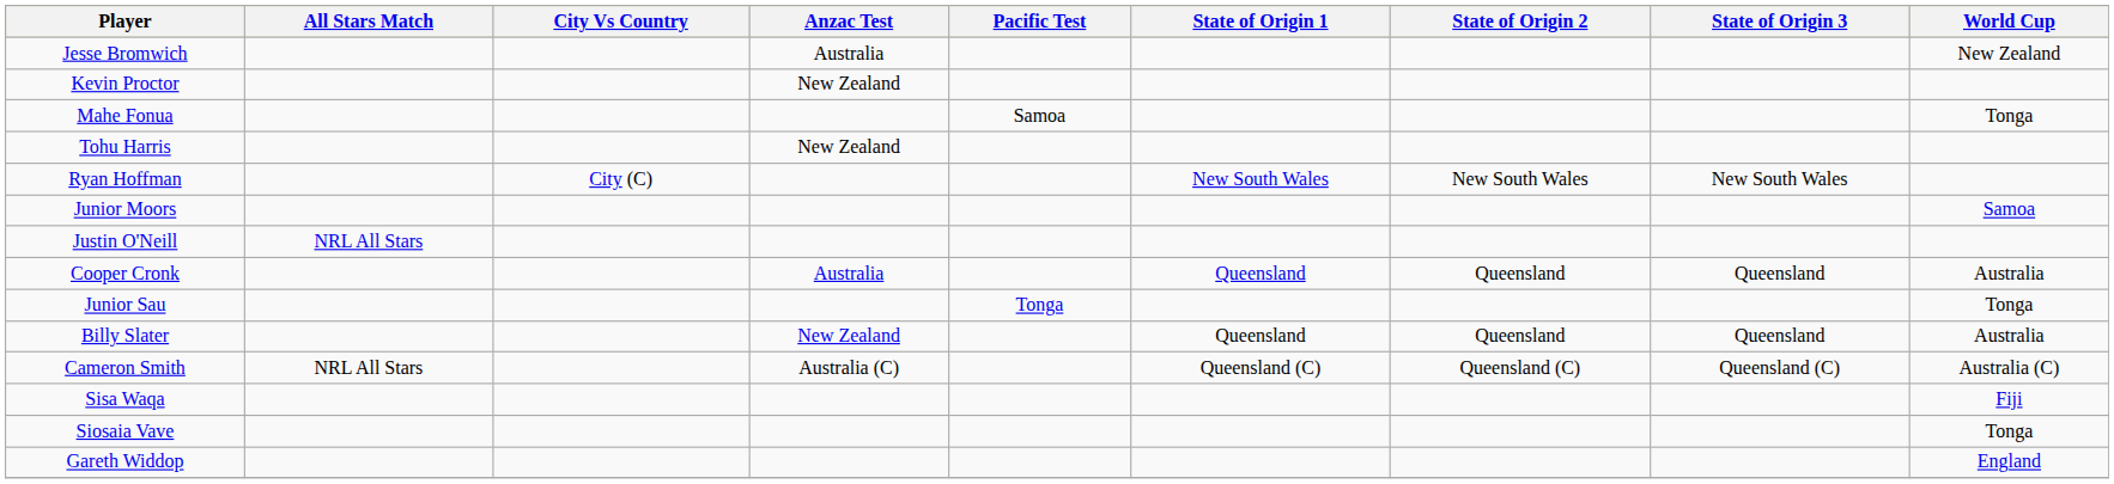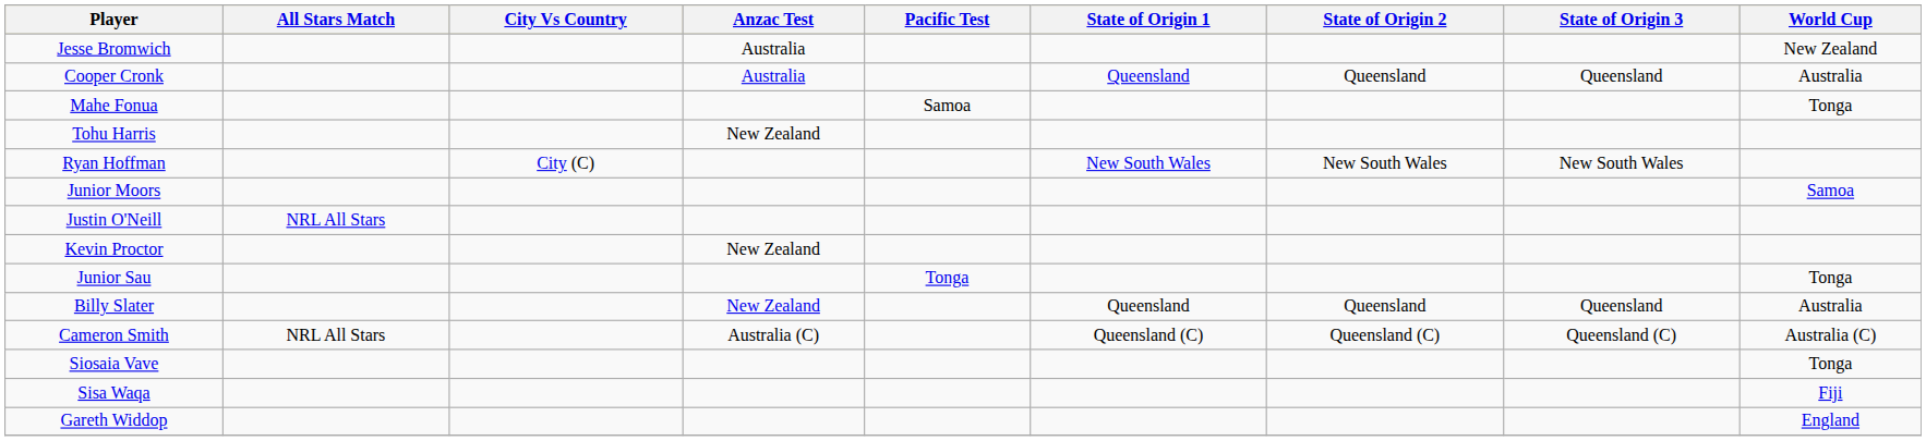 <table class="wikitable"  style="width:100%; font-size:90%; text-align:center;">
 <tr style="background:#bdb76b;">
 <th>Player</th>
 <th><a href='#'>All Stars Match</a></th>
 <th><a href='#'>City Vs Country</a></th>
 <th><a href='#'>Anzac Test</a></th>
 <th><a href='#'>Pacific Test</a></th>
 <th><a href='#'>State of Origin 1</a></th>
 <th><a href='#'>State of Origin 2</a></th>
 <th><a href='#'>State of Origin 3</a></th>
 <th><a href='#'>World Cup</a></th>
 </tr>
 <tr>
 <td><a href='#'>Jesse Bromwich</a></td>
 <td></td>
 <td></td>
 <td>Australia</td>
 <td></td>
 <td></td>
 <td></td>
 <td></td>
 <td>New Zealand</td>
 </tr>
 <tr>
-<td><a href='#'>Kevin Proctor</a></td>
+<td><a href='#'>Cooper Cronk</a></td>
 <td></td>
 <td></td>
-<td>New Zealand</td>
+<td><a href='#'>Australia</a></td>
 <td></td>
-<td></td>
-<td></td>
-<td></td>
-<td></td>
+<td><a href='#'>Queensland</a></td>
+<td>Queensland</td>
+<td>Queensland</td>
+<td>Australia</td>
 </tr>
 <tr>
 <td><a href='#'>Mahe Fonua</a></td>
 <td></td>
 <td></td>
 <td></td>
 <td>Samoa</td>
 <td></td>
 <td></td>
 <td></td>
 <td>Tonga</td>
 </tr>
 <tr>
 <td><a href='#'>Tohu Harris</a></td>
 <td></td>
 <td></td>
 <td>New Zealand</td>
 <td></td>
 <td></td>
 <td></td>
 <td></td>
 <td></td>
 </tr>
 <tr>
 <td><a href='#'>Ryan Hoffman</a></td>
 <td></td>
 <td><a href='#'>City</a> (C)</td>
 <td></td>
 <td></td>
 <td><a href='#'>New South Wales</a></td>
 <td>New South Wales</td>
 <td>New South Wales</td>
 <td></td>
 </tr>
 <tr>
 <td><a href='#'>Junior Moors</a></td>
 <td></td>
 <td></td>
 <td></td>
 <td></td>
 <td></td>
 <td></td>
 <td></td>
 <td><a href='#'>Samoa</a></td>
 </tr>
 <tr>
 <td><a href='#'>Justin O'Neill</a></td>
 <td><a href='#'>NRL All Stars</a></td>
 <td></td>
 <td></td>
 <td></td>
 <td></td>
 <td></td>
 <td></td>
 <td></td>
 </tr>
 <tr>
-<td><a href='#'>Cooper Cronk</a></td>
+<td><a href='#'>Kevin Proctor</a></td>
 <td></td>
 <td></td>
-<td><a href='#'>Australia</a></td>
+<td>New Zealand</td>
 <td></td>
-<td><a href='#'>Queensland</a></td>
-<td>Queensland</td>
-<td>Queensland</td>
-<td>Australia</td>
+<td></td>
+<td></td>
+<td></td>
+<td></td>
 </tr>
 <tr>
 <td><a href='#'>Junior Sau</a></td>
 <td></td>
 <td></td>
 <td></td>
 <td><a href='#'>Tonga</a></td>
 <td></td>
 <td></td>
 <td></td>
 <td>Tonga</td>
 </tr>
 <tr>
 <td><a href='#'>Billy Slater</a></td>
 <td></td>
 <td></td>
 <td><a href='#'>New Zealand</a></td>
 <td></td>
 <td>Queensland</td>
 <td>Queensland</td>
 <td>Queensland</td>
 <td>Australia</td>
 </tr>
 <tr>
 <td><a href='#'>Cameron Smith</a></td>
 <td>NRL All Stars</td>
 <td></td>
 <td>Australia (C)</td>
 <td></td>
 <td>Queensland (C)</td>
 <td>Queensland (C)</td>
 <td>Queensland (C)</td>
 <td>Australia (C)</td>
 </tr>
 <tr>
+<td><a href='#'>Siosaia Vave</a></td>
+<td></td>
+<td></td>
+<td></td>
+<td></td>
+<td></td>
+<td></td>
+<td></td>
+<td>Tonga</td>
+</tr>
+<tr>
 <td><a href='#'>Sisa Waqa</a></td>
 <td></td>
 <td></td>
 <td></td>
 <td></td>
 <td></td>
 <td></td>
 <td></td>
 <td><a href='#'>Fiji</a></td>
-</tr>
-<tr>
-<td><a href='#'>Siosaia Vave</a></td>
-<td></td>
-<td></td>
-<td></td>
-<td></td>
-<td></td>
-<td></td>
-<td></td>
-<td>Tonga</td>
 </tr>
 <tr>
 <td><a href='#'>Gareth Widdop</a></td>
 <td></td>
 <td></td>
 <td></td>
 <td></td>
 <td></td>
 <td></td>
 <td></td>
 <td><a href='#'>England</a></td>
 </tr>
 <tr>
 </tr>
 </table>
